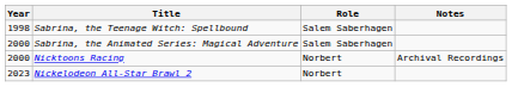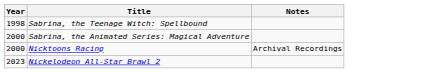 <table class="wikitable sortable">
 <tr>
 <th>Year</th>
 <th>Title</th>
-<th>Role</th>
 <th>Notes</th>
 </tr>
 <tr>
 <td>1998</td>
 <td><em>Sabrina, the Teenage Witch: Spellbound</em></td>
-<td>Salem Saberhagen</td>
 <td></td>
 </tr>
 <tr>
 <td>2000</td>
 <td><em>Sabrina, the Animated Series: Magical Adventure</em></td>
-<td>Salem Saberhagen</td>
 <td></td>
 </tr>
 <tr>
 <td>2000</td>
 <td><em><a href='#'>Nicktoons Racing</a></em></td>
-<td>Norbert</td>
 <td>Archival Recordings</td>
 </tr>
 <tr>
 <td>2023</td>
 <td><em><a href='#'>Nickelodeon All-Star Brawl 2</a></em></td>
-<td>Norbert</td>
 <td></td>
 </tr>
 </table>
